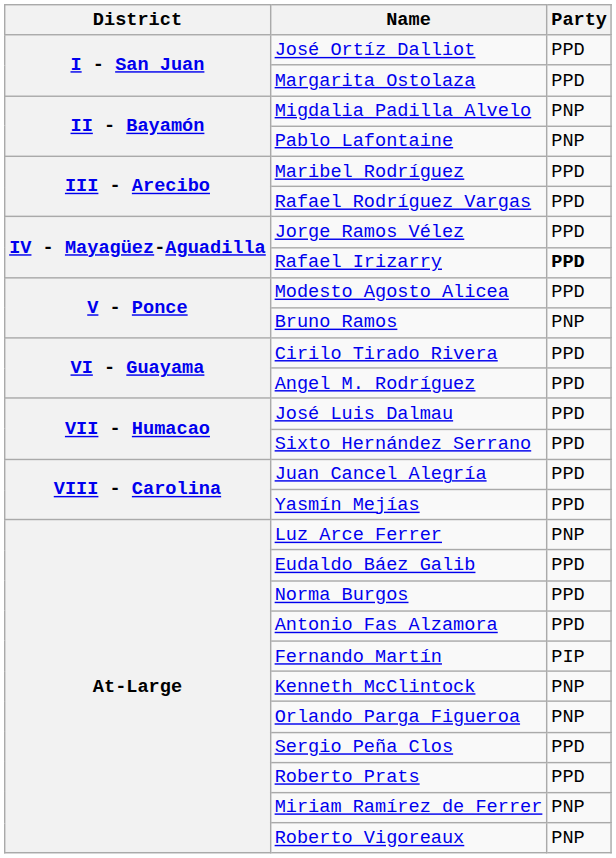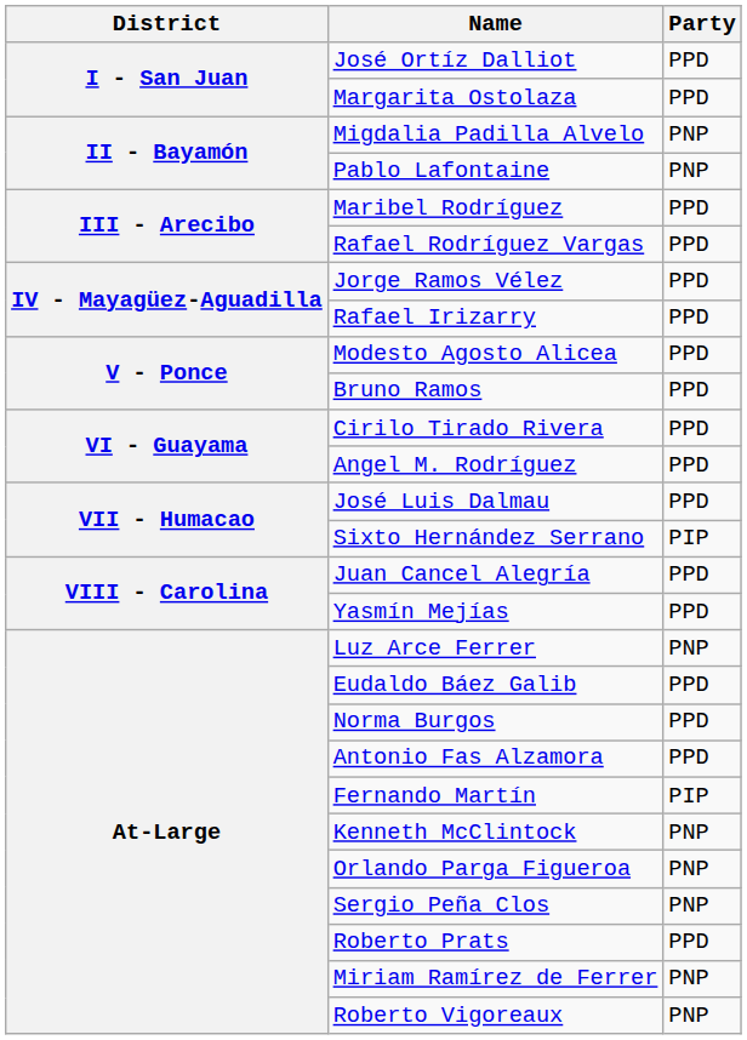 <table class="wikitable sortable">
 <tr>
 <th width=10>District</th>
 <th>Name</th>
 <th>Party</th>
 </tr>
 <tr>
 <th rowspan=2><a href='#'>I</a> - <a href='#'>San Juan</a></th>
 <td><a href='#'>José Ortíz Dalliot</a></td>
 <td>PPD</td>
 </tr>
 <tr>
 <td><a href='#'>Margarita Ostolaza</a></td>
 <td>PPD</td>
 </tr>
 <tr>
 <th rowspan=2><a href='#'>II</a> - <a href='#'>Bayamón</a></th>
 <td><a href='#'>Migdalia Padilla Alvelo</a></td>
 <td>PNP</td>
 </tr>
 <tr>
 <td><a href='#'>Pablo Lafontaine</a></td>
 <td>PNP</td>
 </tr>
 <tr>
 <th rowspan=2><a href='#'>III</a> - <a href='#'>Arecibo</a></th>
 <td><a href='#'>Maribel Rodríguez</a></td>
 <td>PPD</td>
 </tr>
 <tr>
 <td><a href='#'>Rafael Rodríguez Vargas</a></td>
 <td>PPD</td>
 </tr>
 <tr>
 <th nowrap rowspan=2><a href='#'>IV</a> - <a href='#'>Mayagüez</a>-<a href='#'>Aguadilla</a></th>
 <td><a href='#'>Jorge Ramos Vélez</a></td>
 <td>PPD</td>
 </tr>
 <tr>
 <td><a href='#'>Rafael Irizarry</a></td>
-<td><strong>PPD</strong></td>
+<td>PPD</td>
 </tr>
 <tr>
 <th rowspan=2><a href='#'>V</a> - <a href='#'>Ponce</a></th>
 <td><a href='#'>Modesto Agosto Alicea</a></td>
 <td>PPD</td>
 </tr>
 <tr>
 <td><a href='#'>Bruno Ramos</a></td>
-<td>PNP</td>
+<td>PPD</td>
 </tr>
 <tr>
 <th rowspan=2><a href='#'>VI</a> - <a href='#'>Guayama</a></th>
 <td><a href='#'>Cirilo Tirado Rivera</a></td>
 <td>PPD</td>
 </tr>
 <tr>
 <td><a href='#'>Angel M. Rodríguez</a></td>
 <td>PPD</td>
 </tr>
 <tr>
 <th rowspan=2><a href='#'>VII</a> - <a href='#'>Humacao</a></th>
 <td><a href='#'>José Luis Dalmau</a></td>
 <td>PPD</td>
 </tr>
 <tr>
 <td><a href='#'>Sixto Hernández Serrano</a></td>
-<td>PPD</td>
+<td>PIP</td>
 </tr>
 <tr>
 <th rowspan=2><a href='#'>VIII</a> - <a href='#'>Carolina</a></th>
 <td><a href='#'>Juan Cancel Alegría</a></td>
 <td>PPD</td>
 </tr>
 <tr>
 <td><a href='#'>Yasmín Mejías</a></td>
 <td>PPD</td>
 </tr>
 <tr>
 <th rowspan= 11>At-Large</th>
 <td><a href='#'>Luz Arce Ferrer</a></td>
 <td>PNP</td>
 </tr>
 <tr>
 <td><a href='#'>Eudaldo Báez Galib</a></td>
 <td>PPD</td>
 </tr>
 <tr>
 <td><a href='#'>Norma Burgos</a></td>
 <td>PPD</td>
 </tr>
 <tr>
 <td><a href='#'>Antonio Fas Alzamora</a></td>
 <td>PPD</td>
 </tr>
 <tr>
 <td><a href='#'>Fernando Martín</a></td>
 <td>PIP</td>
 </tr>
 <tr>
 <td><a href='#'>Kenneth McClintock</a></td>
 <td>PNP</td>
 </tr>
 <tr>
 <td><a href='#'>Orlando Parga Figueroa</a></td>
 <td>PNP</td>
 </tr>
 <tr>
 <td><a href='#'>Sergio Peña Clos</a></td>
-<td>PPD</td>
+<td>PNP</td>
 </tr>
 <tr>
 <td><a href='#'>Roberto Prats</a></td>
 <td>PPD</td>
 </tr>
 <tr>
 <td><a href='#'>Miriam Ramírez de Ferrer</a></td>
 <td>PNP</td>
 </tr>
 <tr>
 <td><a href='#'>Roberto Vigoreaux</a></td>
 <td>PNP</td>
 </tr>
 </table>
